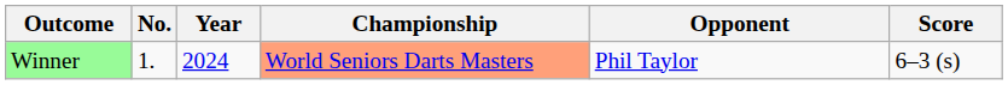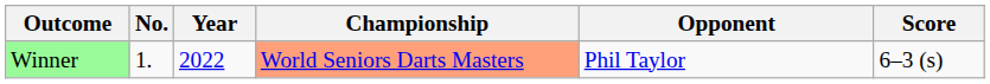 <table class="sortable wikitable">
 <tr>
 <th width="80">Outcome</th>
 <th width="20">No.</th>
 <th width="50">Year</th>
 <th style="width:220px;">Championship</th>
 <th style="width:200px;">Opponent</th>
 <th width="70">Score</th>
 </tr>
 <tr>
 <td style="background:#98FB98;">Winner</td>
 <td>1.</td>
-<td><a href='#'>2024</a></td>
+<td><a href='#'>2022</a></td>
 <td style="background: lightsalmon;"><a href='#'>World Seniors Darts Masters</a></td>
 <td> <a href='#'>Phil Taylor</a></td>
 <td>6–3 (s)</td>
 </tr>
 </table>
